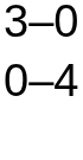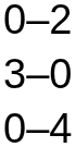 <table cellspacing=1 width=70%>
 <tr>
 <th width=25%></th>
 <th width=30%></th>
 <th width=15%></th>
 <th width=30%></th>
+</tr>
+<tr>
+<td></td>
+<td align=right></td>
+<td align=center>0–2</td>
+<td></td>
 </tr>
 <tr>
 <td></td>
 <td align=right></td>
 <td align=center>3–0</td>
 <td></td>
 </tr>
 <tr>
 <td></td>
 <td align=right></td>
 <td align=center>0–4</td>
 <td></td>
 </tr>
 </table>
